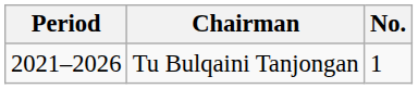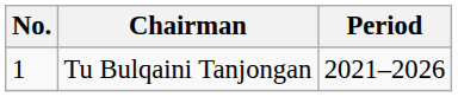 <table class="wikitable">
 <tr>
+<th>No.</th>
+<th>Chairman</th>
 <th>Period</th>
-<th>Chairman</th>
-<th>No.</th>
 </tr>
 <tr>
+<td>1</td>
+<td>Tu Bulqaini Tanjongan</td>
 <td>2021–2026</td>
-<td>Tu Bulqaini Tanjongan</td>
-<td>1</td>
 </tr>
 </table>
